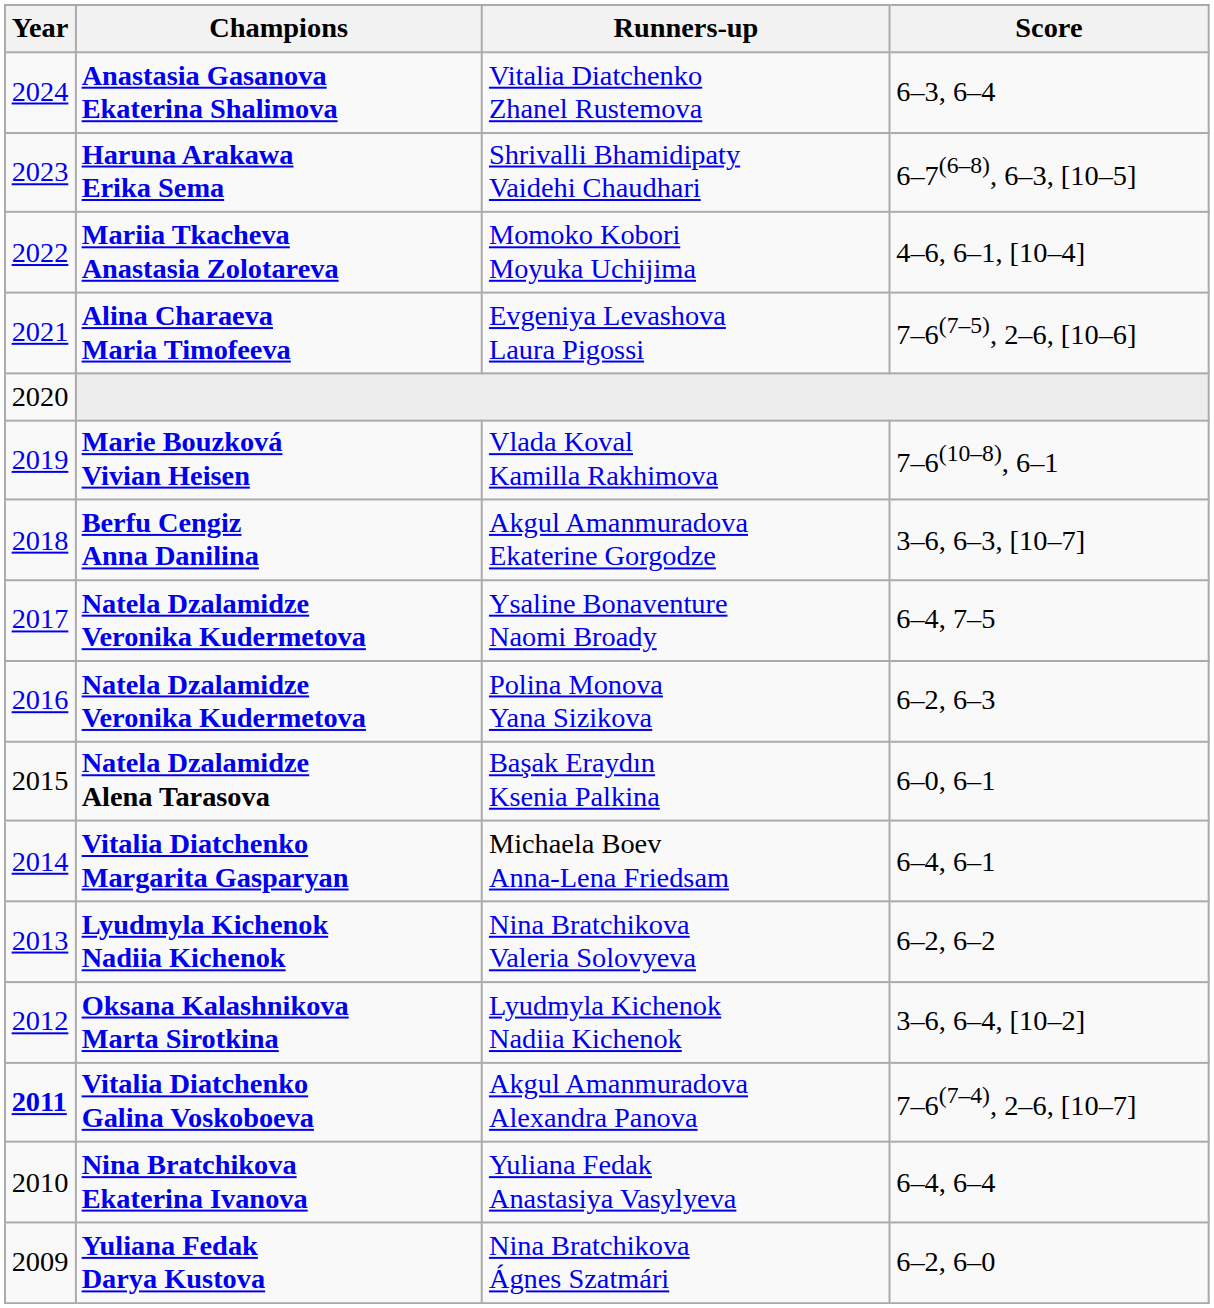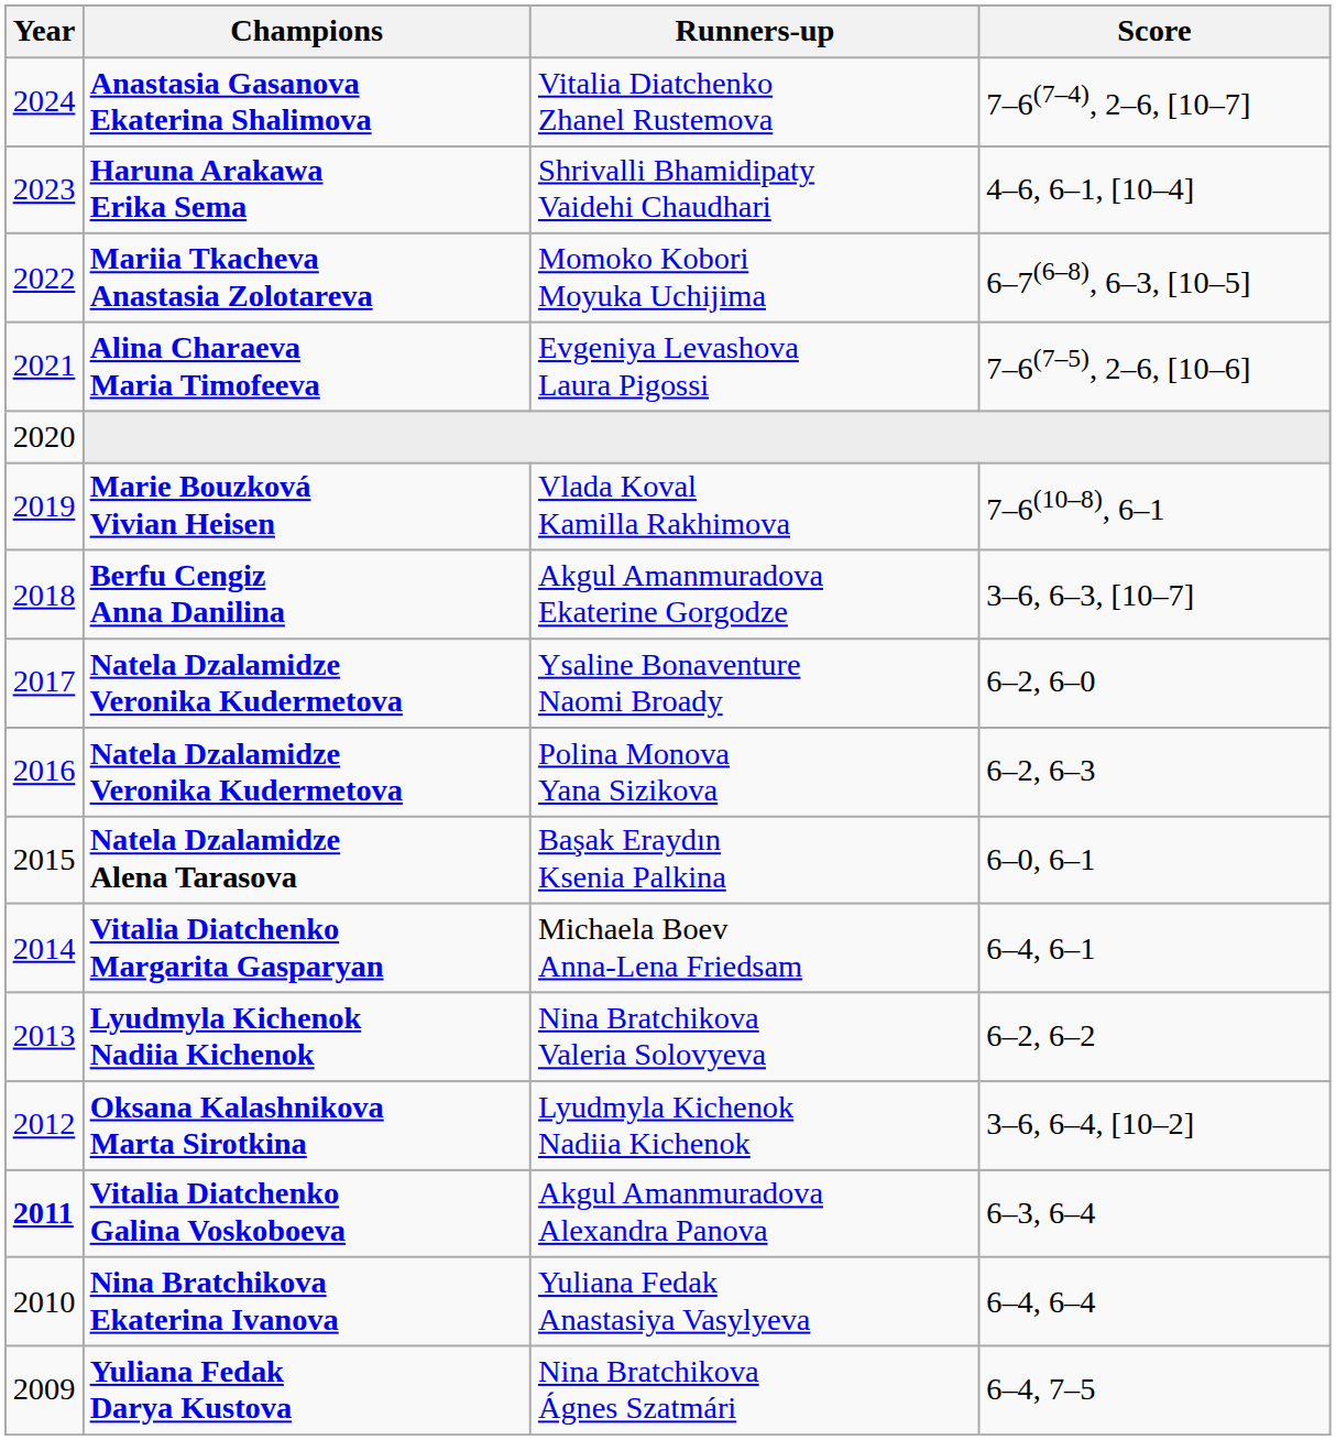 <table class="wikitable" style="font-size:90%">
 <tr>
 <th>Year</th>
 <th width="200">Champions</th>
 <th width="200">Runners-up</th>
 <th width="155">Score</th>
 </tr>
 <tr>
 <td><a href='#'>2024</a></td>
 <td> <strong><a href='#'>Anastasia Gasanova</a></strong> <br>  <strong><a href='#'>Ekaterina Shalimova</a></strong></td>
 <td> <a href='#'>Vitalia Diatchenko</a> <br>  <a href='#'>Zhanel Rustemova</a></td>
-<td>6–3, 6–4</td>
+<td>7–6<sup>(7–4)</sup>, 2–6, [10–7]</td>
 </tr>
 <tr>
 <td><a href='#'>2023</a></td>
 <td> <strong><a href='#'>Haruna Arakawa</a></strong> <br>  <strong><a href='#'>Erika Sema</a></strong></td>
 <td> <a href='#'>Shrivalli Bhamidipaty</a> <br>  <a href='#'>Vaidehi Chaudhari</a></td>
-<td>6–7<sup>(6–8)</sup>, 6–3, [10–5]</td>
+<td>4–6, 6–1, [10–4]</td>
 </tr>
 <tr>
 <td><a href='#'>2022</a></td>
 <td> <strong><a href='#'>Mariia Tkacheva</a></strong> <br>  <strong><a href='#'>Anastasia Zolotareva</a></strong></td>
 <td> <a href='#'>Momoko Kobori</a> <br>  <a href='#'>Moyuka Uchijima</a></td>
-<td>4–6, 6–1, [10–4]</td>
+<td>6–7<sup>(6–8)</sup>, 6–3, [10–5]</td>
 </tr>
 <tr>
 <td><a href='#'>2021</a></td>
 <td> <strong><a href='#'>Alina Charaeva</a></strong> <br>  <strong><a href='#'>Maria Timofeeva</a></strong></td>
 <td> <a href='#'>Evgeniya Levashova</a> <br>  <a href='#'>Laura Pigossi</a></td>
 <td>7–6<sup>(7–5)</sup>, 2–6, [10–6]</td>
 </tr>
 <tr>
 <td>2020</td>
 <td colspan=3 bgcolor="#ededed"></td>
 </tr>
 <tr>
 <td><a href='#'>2019</a></td>
 <td> <strong><a href='#'>Marie Bouzková</a></strong> <br>  <strong><a href='#'>Vivian Heisen</a></strong></td>
 <td> <a href='#'>Vlada Koval</a> <br>  <a href='#'>Kamilla Rakhimova</a></td>
 <td>7–6<sup>(10–8)</sup>, 6–1</td>
 </tr>
 <tr>
 <td><a href='#'>2018</a></td>
 <td> <strong><a href='#'>Berfu Cengiz</a></strong> <br>  <strong><a href='#'>Anna Danilina</a></strong></td>
 <td> <a href='#'>Akgul Amanmuradova</a> <br>  <a href='#'>Ekaterine Gorgodze</a></td>
 <td>3–6, 6–3, [10–7]</td>
 </tr>
 <tr>
 <td><a href='#'>2017</a></td>
 <td> <strong><a href='#'>Natela Dzalamidze</a></strong> <br>  <strong><a href='#'>Veronika Kudermetova</a></strong></td>
 <td> <a href='#'>Ysaline Bonaventure</a> <br>  <a href='#'>Naomi Broady</a></td>
-<td>6–4, 7–5</td>
+<td>6–2, 6–0</td>
 </tr>
 <tr>
 <td><a href='#'>2016</a></td>
 <td> <strong><a href='#'>Natela Dzalamidze</a></strong> <br>  <strong><a href='#'>Veronika Kudermetova</a></strong></td>
 <td> <a href='#'>Polina Monova</a> <br>  <a href='#'>Yana Sizikova</a></td>
 <td>6–2, 6–3</td>
 </tr>
 <tr>
 <td>2015</td>
 <td> <strong><a href='#'>Natela Dzalamidze</a></strong> <br>  <strong>Alena Tarasova</strong></td>
 <td> <a href='#'>Başak Eraydın</a> <br>  <a href='#'>Ksenia Palkina</a></td>
 <td>6–0, 6–1</td>
 </tr>
 <tr>
 <td><a href='#'>2014</a></td>
 <td> <strong><a href='#'>Vitalia Diatchenko</a></strong> <br>  <strong><a href='#'>Margarita Gasparyan</a></strong></td>
 <td> Michaela Boev <br>  <a href='#'>Anna-Lena Friedsam</a></td>
 <td>6–4, 6–1</td>
 </tr>
 <tr>
 <td><a href='#'>2013</a></td>
 <td> <strong><a href='#'>Lyudmyla Kichenok</a></strong> <br>  <strong><a href='#'>Nadiia Kichenok</a></strong></td>
 <td> <a href='#'>Nina Bratchikova</a> <br>  <a href='#'>Valeria Solovyeva</a></td>
 <td>6–2, 6–2</td>
 </tr>
 <tr>
 <td><a href='#'>2012</a></td>
 <td> <strong><a href='#'>Oksana Kalashnikova</a></strong> <br>  <strong><a href='#'>Marta Sirotkina</a></strong></td>
 <td> <a href='#'>Lyudmyla Kichenok</a> <br>  <a href='#'>Nadiia Kichenok</a></td>
 <td>3–6, 6–4, [10–2]</td>
 </tr>
 <tr>
 <td><strong><a href='#'>2011</a></strong></td>
 <td> <strong><a href='#'>Vitalia Diatchenko</a></strong> <br>  <strong><a href='#'>Galina Voskoboeva</a></strong></td>
 <td> <a href='#'>Akgul Amanmuradova</a> <br>  <a href='#'>Alexandra Panova</a></td>
-<td>7–6<sup>(7–4)</sup>, 2–6, [10–7]</td>
+<td>6–3, 6–4</td>
 </tr>
 <tr>
 <td>2010</td>
 <td> <strong><a href='#'>Nina Bratchikova</a></strong> <br>  <strong><a href='#'>Ekaterina Ivanova</a></strong></td>
 <td> <a href='#'>Yuliana Fedak</a> <br>  <a href='#'>Anastasiya Vasylyeva</a></td>
 <td>6–4, 6–4</td>
 </tr>
 <tr>
 <td>2009</td>
 <td> <strong><a href='#'>Yuliana Fedak</a></strong> <br>  <strong><a href='#'>Darya Kustova</a></strong></td>
 <td> <a href='#'>Nina Bratchikova</a> <br>  <a href='#'>Ágnes Szatmári</a></td>
-<td>6–2, 6–0</td>
+<td>6–4, 7–5</td>
 </tr>
 </table>
